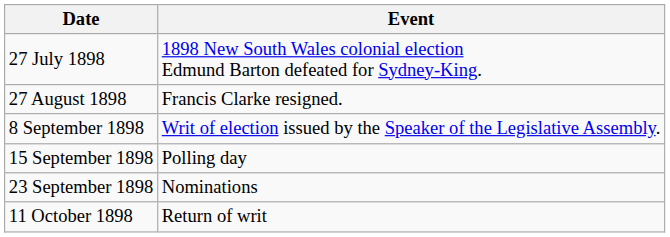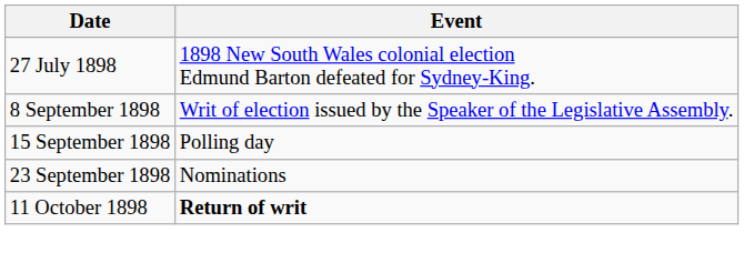 <table class="wikitable">
 <tr>
 <th>Date</th>
 <th>Event</th>
 </tr>
 <tr>
 <td>27 July 1898</td>
 <td><a href='#'>1898 New South Wales colonial election</a><br>Edmund Barton defeated for <a href='#'>Sydney-King</a>.</td>
-</tr>
-<tr>
-<td>27 August 1898</td>
-<td>Francis Clarke resigned.</td>
 </tr>
 <tr>
 <td>8 September 1898</td>
 <td><a href='#'>Writ of election</a> issued by the <a href='#'>Speaker of the Legislative Assembly</a>.</td>
 </tr>
 <tr>
 <td>15 September 1898</td>
 <td>Polling day</td>
 </tr>
 <tr>
 <td>23 September 1898</td>
 <td>Nominations</td>
 </tr>
 <tr>
 <td>11 October 1898</td>
-<td>Return of writ</td>
+<td><strong>Return of writ</strong></td>
 </tr>
 </table>
